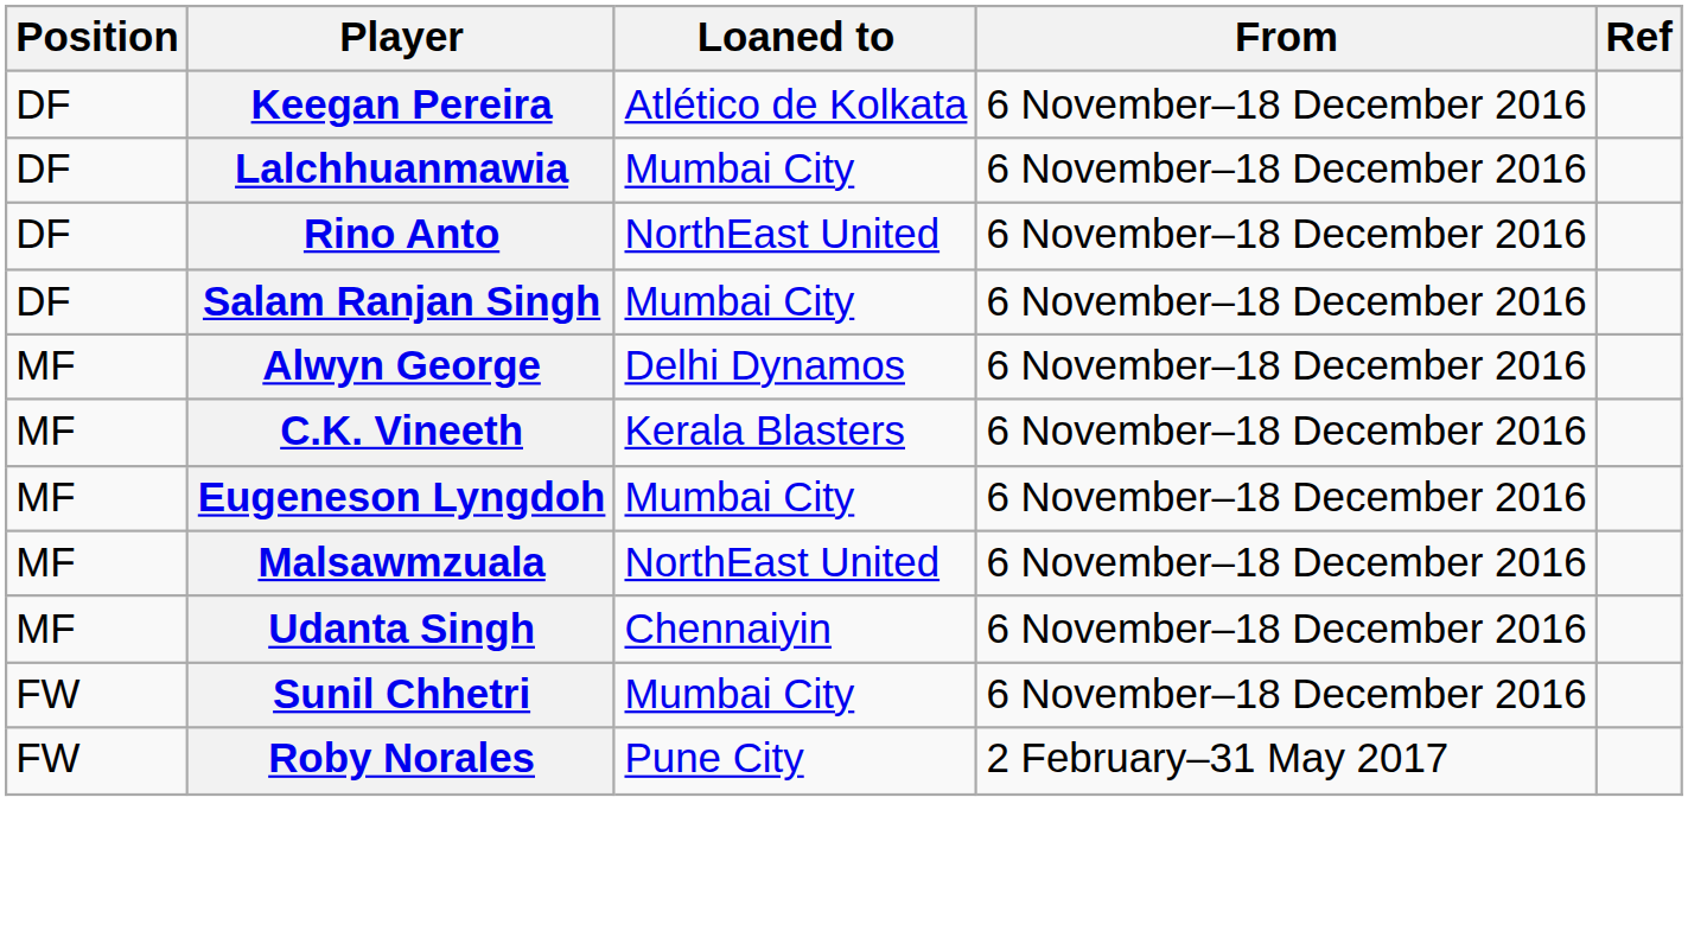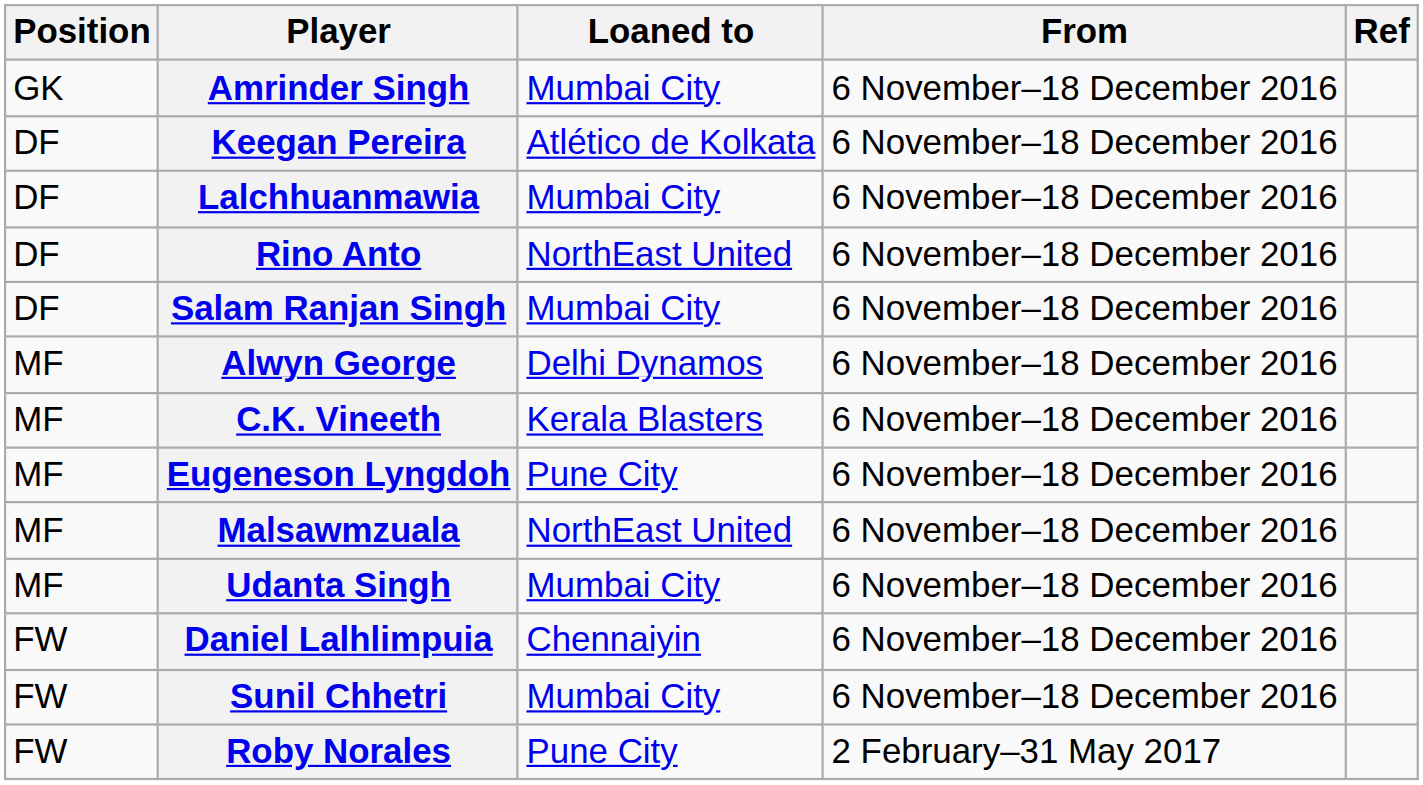 <table class="wikitable plainrowheaders" style="text-align:center; text-align:left">
 <tr>
 <th scope="col">Position</th>
 <th scope="col">Player</th>
 <th scope="col">Loaned to</th>
 <th scope="col">From</th>
 <th scope="col">Ref</th>
+</tr>
+<tr>
+<td>GK</td>
+<th scope="row"> <a href='#'>Amrinder Singh</a></th>
+<td> <a href='#'>Mumbai City</a></td>
+<td>6 November–18 December 2016</td>
+<td></td>
 </tr>
 <tr>
 <td>DF</td>
 <th scope="row"> <a href='#'>Keegan Pereira</a></th>
 <td> <a href='#'>Atlético de Kolkata</a></td>
 <td>6 November–18 December 2016</td>
 <td></td>
 </tr>
 <tr>
 <td>DF</td>
 <th scope="row"> <a href='#'>Lalchhuanmawia</a></th>
 <td> <a href='#'>Mumbai City</a></td>
 <td>6 November–18 December 2016</td>
 <td></td>
 </tr>
 <tr>
 <td>DF</td>
 <th scope="row"> <a href='#'>Rino Anto</a></th>
 <td> <a href='#'>NorthEast United</a></td>
 <td>6 November–18 December 2016</td>
 <td></td>
 </tr>
 <tr>
 <td>DF</td>
 <th scope="row"> <a href='#'>Salam Ranjan Singh</a></th>
 <td> <a href='#'>Mumbai City</a></td>
 <td>6 November–18 December 2016</td>
 <td></td>
 </tr>
 <tr>
 <td>MF</td>
 <th scope="row"> <a href='#'>Alwyn George</a></th>
 <td> <a href='#'>Delhi Dynamos</a></td>
 <td>6 November–18 December 2016</td>
 <td></td>
 </tr>
 <tr>
 <td>MF</td>
 <th scope="row"> <a href='#'>C.K. Vineeth</a></th>
 <td> <a href='#'>Kerala Blasters</a></td>
 <td>6 November–18 December 2016</td>
 <td></td>
 </tr>
 <tr>
 <td>MF</td>
 <th scope="row"> <a href='#'>Eugeneson Lyngdoh</a></th>
-<td> <a href='#'>Mumbai City</a></td>
+<td> <a href='#'>Pune City</a></td>
 <td>6 November–18 December 2016</td>
 <td></td>
 </tr>
 <tr>
 <td>MF</td>
 <th scope="row"> <a href='#'>Malsawmzuala</a></th>
 <td> <a href='#'>NorthEast United</a></td>
 <td>6 November–18 December 2016</td>
 <td></td>
 </tr>
 <tr>
 <td>MF</td>
 <th scope="row"> <a href='#'>Udanta Singh</a></th>
+<td> <a href='#'>Mumbai City</a></td>
+<td>6 November–18 December 2016</td>
+<td></td>
+</tr>
+<tr>
+<td>FW</td>
+<th scope="row"> <a href='#'>Daniel Lalhlimpuia</a></th>
 <td> <a href='#'>Chennaiyin</a></td>
 <td>6 November–18 December 2016</td>
 <td></td>
 </tr>
 <tr>
 <td>FW</td>
 <th scope="row"> <a href='#'>Sunil Chhetri</a></th>
 <td> <a href='#'>Mumbai City</a></td>
 <td>6 November–18 December 2016</td>
 <td></td>
 </tr>
 <tr>
 <td>FW</td>
 <th scope="row"> <a href='#'>Roby Norales</a></th>
 <td> <a href='#'>Pune City</a></td>
 <td>2 February–31 May 2017</td>
 <td></td>
 </tr>
 </table>
